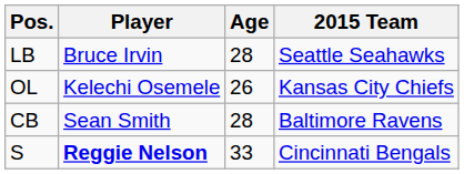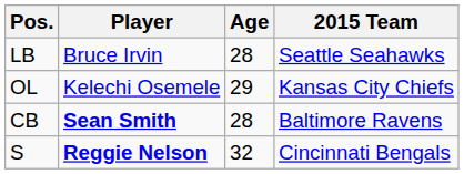 <table class="wikitable" style="font-size: 95%; text-align: left;">
 <tr>
 <th>Pos.</th>
 <th>Player</th>
 <th>Age</th>
 <th>2015 Team</th>
 </tr>
 <tr>
 <td>LB</td>
 <td><a href='#'>Bruce Irvin</a></td>
 <td>28</td>
 <td><a href='#'>Seattle Seahawks</a></td>
 </tr>
 <tr>
 <td>OL</td>
 <td><a href='#'>Kelechi Osemele</a></td>
-<td>26</td>
+<td>29</td>
 <td><a href='#'>Kansas City Chiefs</a></td>
 </tr>
 <tr>
 <td>CB</td>
-<td><a href='#'>Sean Smith</a></td>
+<td><strong><a href='#'>Sean Smith</a></strong></td>
 <td>28</td>
 <td><a href='#'>Baltimore Ravens</a></td>
 </tr>
 <tr>
 <td>S</td>
 <td><strong><a href='#'>Reggie Nelson</a></strong></td>
-<td>33</td>
+<td>32</td>
 <td><a href='#'>Cincinnati Bengals</a></td>
 </tr>
 </table>
